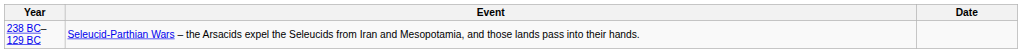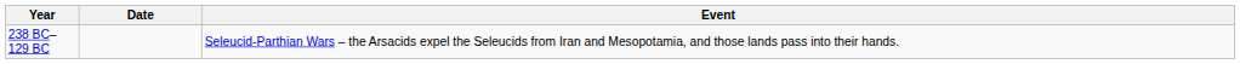 <table class="wikitable" width="100%">
 <tr>
 <th style="width:6%">Year</th>
+<th style="width:10%">Date</th>
 <th>Event</th>
-<th style="width:10%">Date</th>
 </tr>
 <tr>
 <td><a href='#'>238 BC</a>–<a href='#'>129 BC</a></td>
+<td></td>
 <td><a href='#'>Seleucid-Parthian Wars</a> – the Arsacids expel the Seleucids from Iran and Mesopotamia, and those lands pass into their hands.</td>
-<td></td>
 </tr>
 </table>
